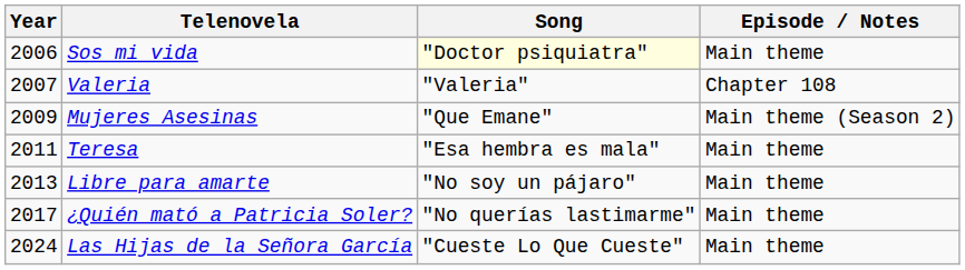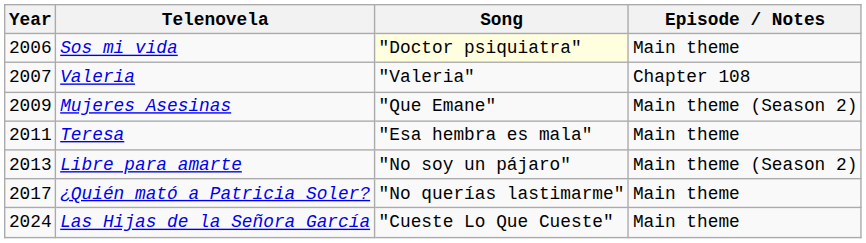 <table class="wikitable sortable">
 <tr>
 <th>Year</th>
 <th>Telenovela</th>
 <th>Song</th>
 <th>Episode / Notes</th>
 </tr>
 <tr>
 <td>2006</td>
 <td><em><a href='#'>Sos mi vida</a></em></td>
 <td style="background: lightyellow;">"Doctor psiquiatra"</td>
 <td>Main theme</td>
 </tr>
 <tr>
 <td>2007</td>
 <td><em><a href='#'>Valeria</a></em></td>
 <td>"Valeria"</td>
 <td>Chapter 108</td>
 </tr>
 <tr>
 <td>2009</td>
 <td><a href='#'><em>Mujeres Asesinas</em></a></td>
 <td>"Que Emane"</td>
 <td>Main theme (Season 2)</td>
 </tr>
 <tr>
 <td>2011</td>
 <td><em><a href='#'>Teresa</a></em></td>
 <td>"Esa hembra es mala"</td>
 <td>Main theme</td>
 </tr>
 <tr>
 <td>2013</td>
 <td><em><a href='#'>Libre para amarte</a></em></td>
 <td>"No soy un pájaro"</td>
-<td>Main theme</td>
+<td>Main theme (Season 2)</td>
 </tr>
 <tr>
 <td>2017</td>
 <td><em><a href='#'>¿Quién mató a Patricia Soler?</a></em></td>
 <td>"No querías lastimarme"</td>
 <td>Main theme</td>
 </tr>
 <tr>
 <td>2024</td>
 <td><a href='#'><em>Las Hijas de la Señora García</em></a></td>
 <td>"Cueste Lo Que Cueste"</td>
 <td>Main theme</td>
 </tr>
 </table>
